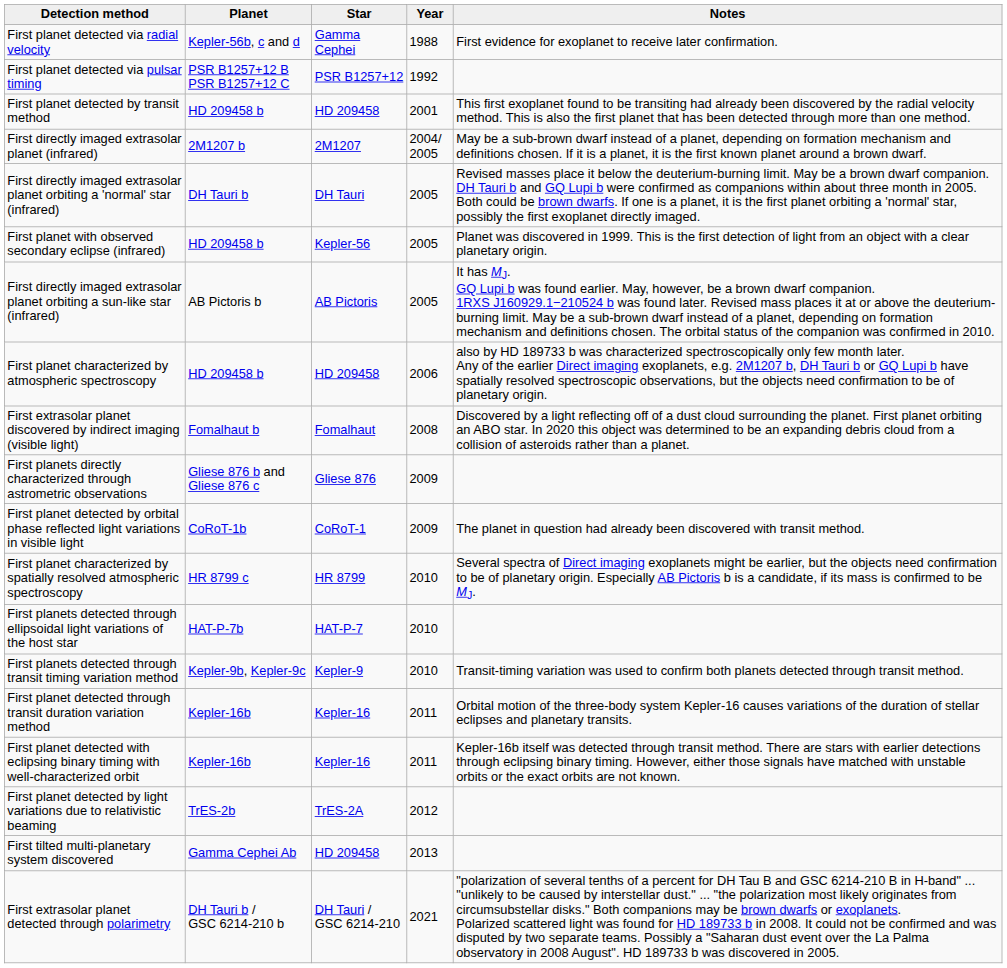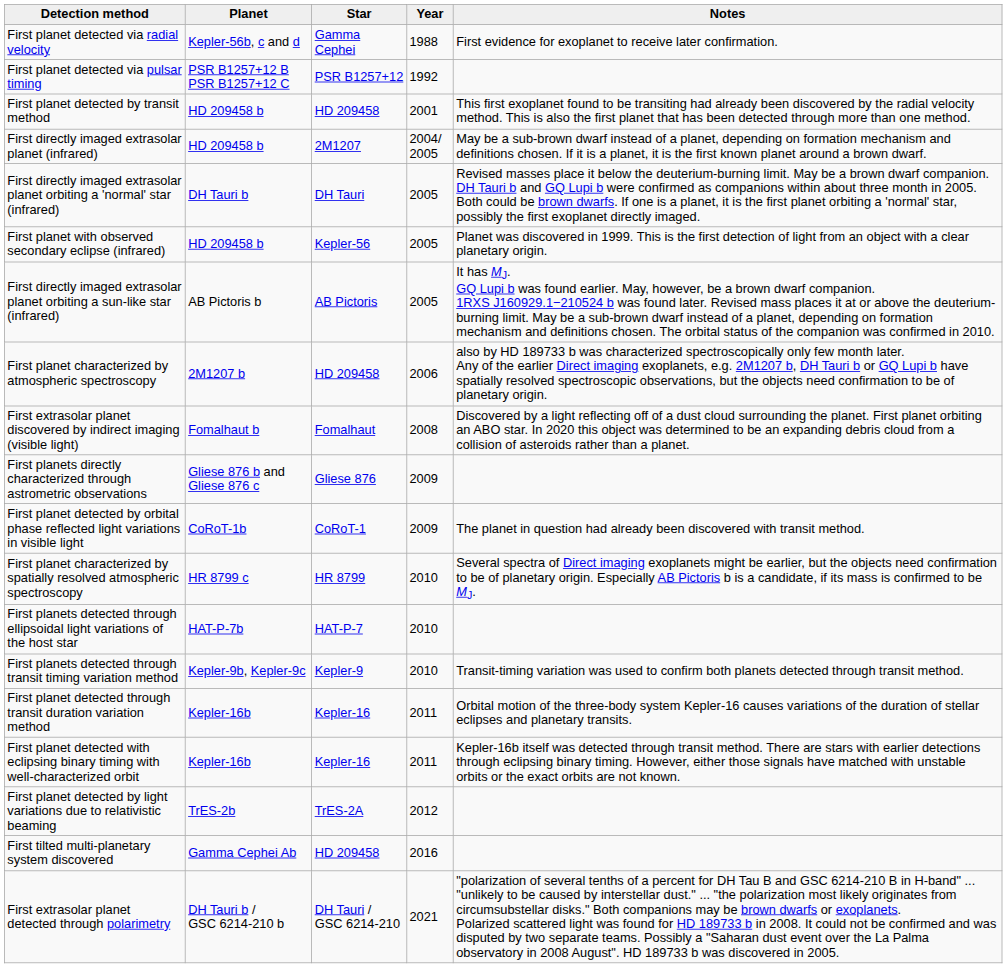 <table class="wikitable" border="1" style="text-align:left;">
 <tr>
 <th style="background:#efefef;">Detection method</th>
 <th style="background:#efefef;">Planet</th>
 <th style="background:#efefef;">Star</th>
 <th style="background:#efefef;">Year</th>
 <th style="background:#efefef;">Notes</th>
 </tr>
 <tr>
 <td>First planet detected via <a href='#'>radial velocity</a></td>
 <td><a href='#'>Kepler-56b</a>, <a href='#'>c</a> and <a href='#'>d</a></td>
 <td><a href='#'>Gamma Cephei</a></td>
 <td>1988</td>
 <td>First evidence for exoplanet to receive later confirmation.</td>
 </tr>
 <tr>
 <td>First planet detected via <a href='#'>pulsar timing</a></td>
 <td><a href='#'>PSR B1257+12 B</a><br><a href='#'>PSR B1257+12 C</a></td>
 <td><a href='#'>PSR B1257+12</a></td>
 <td>1992</td>
 <td></td>
 </tr>
 <tr>
 <td>First planet detected by transit method</td>
 <td><a href='#'>HD 209458 b</a></td>
 <td><a href='#'>HD 209458</a></td>
 <td>2001</td>
 <td>This first exoplanet found to be transiting had already been discovered by the radial velocity method. This is also the first planet that has been detected through more than one method.</td>
 </tr>
 <tr>
 <td>First directly imaged extrasolar planet (infrared)</td>
-<td><a href='#'>2M1207 b</a></td>
+<td><a href='#'>HD 209458 b</a></td>
 <td><a href='#'>2M1207</a></td>
 <td>2004/ 2005</td>
 <td>May be a sub-brown dwarf instead of a planet, depending on formation mechanism and definitions chosen. If it is a planet, it is the first known planet around a brown dwarf.</td>
 </tr>
 <tr>
 <td>First directly imaged extrasolar planet orbiting a 'normal' star (infrared)</td>
 <td><a href='#'>DH Tauri b</a></td>
 <td><a href='#'>DH Tauri</a></td>
 <td>2005</td>
 <td>Revised masses place it below the deuterium-burning limit. May be a brown dwarf companion.<br><a href='#'>DH Tauri b</a> and <a href='#'>GQ Lupi b</a> were confirmed as companions within about three month in 2005. Both could be <a href='#'>brown dwarfs</a>. If one is a planet, it is the first planet orbiting a 'normal' star, possibly the first exoplanet directly imaged.</td>
 </tr>
 <tr>
 <td>First planet with observed secondary eclipse (infrared)</td>
 <td><a href='#'>HD 209458 b</a></td>
 <td><a href='#'>Kepler-56</a></td>
 <td>2005</td>
 <td>Planet was discovered in 1999. This is the first detection of light from an object with a clear planetary origin.</td>
 </tr>
 <tr>
 <td>First directly imaged extrasolar planet orbiting a sun-like star (infrared)</td>
 <td>AB Pictoris b</td>
 <td><a href='#'>AB Pictoris</a></td>
 <td>2005</td>
 <td> It has  <a href='#'><em>M</em><sub>J</sub></a>.<br><a href='#'>GQ Lupi b</a> was found earlier. May, however, be a brown dwarf companion.<br><a href='#'>1RXS J160929.1−210524 b</a> was found later. Revised mass places it at or above the deuterium-burning limit. May be a sub-brown dwarf instead of a planet, depending on formation mechanism and definitions chosen. The orbital status of the companion was confirmed in 2010.</td>
 </tr>
 <tr>
 <td>First planet characterized by atmospheric spectroscopy</td>
-<td><a href='#'>HD 209458 b</a></td>
+<td><a href='#'>2M1207 b</a></td>
 <td><a href='#'>HD 209458</a></td>
 <td>2006</td>
 <td> also by  HD 189733 b was characterized spectroscopically only few month later.<br>Any of the earlier <a href='#'>Direct imaging</a> exoplanets, e.g. <a href='#'>2M1207 b</a>, <a href='#'>DH Tauri b</a> or <a href='#'>GQ Lupi b</a> have spatially resolved spectroscopic observations, but the objects need confirmation to be of planetary origin.</td>
 </tr>
 <tr>
 <td>First extrasolar planet discovered by indirect imaging (visible light)</td>
 <td><a href='#'>Fomalhaut b</a></td>
 <td><a href='#'>Fomalhaut</a></td>
 <td>2008</td>
 <td>Discovered by a light reflecting off of a dust cloud surrounding the planet. First planet orbiting an ABO star. In 2020 this object was determined to be an expanding debris cloud from a collision of asteroids rather than a planet.</td>
 </tr>
 <tr>
 <td>First planets directly characterized through astrometric observations</td>
 <td><a href='#'>Gliese 876 b</a> and <a href='#'>Gliese 876 c</a></td>
 <td><a href='#'>Gliese 876</a></td>
 <td>2009</td>
 <td></td>
 </tr>
 <tr>
 <td>First planet detected by orbital phase reflected light variations in visible light</td>
 <td><a href='#'>CoRoT-1b</a></td>
 <td><a href='#'>CoRoT-1</a></td>
 <td>2009</td>
 <td>The planet in question had already been discovered with transit method.</td>
 </tr>
 <tr>
 <td>First planet characterized by spatially resolved atmospheric spectroscopy</td>
 <td><a href='#'>HR 8799 c</a></td>
 <td><a href='#'>HR 8799</a></td>
 <td>2010</td>
 <td> Several spectra of <a href='#'>Direct imaging</a> exoplanets might be earlier, but the objects need confirmation to be of planetary origin. Especially <a href='#'>AB Pictoris</a> b is a candidate, if its mass is confirmed to be  <a href='#'><em>M</em><sub>J</sub></a>.</td>
 </tr>
 <tr>
 <td>First planets detected through ellipsoidal light variations of the host star</td>
 <td><a href='#'>HAT-P-7b</a></td>
 <td><a href='#'>HAT-P-7</a></td>
 <td>2010</td>
 <td></td>
 </tr>
 <tr>
 <td>First planets detected through transit timing variation method</td>
 <td><a href='#'>Kepler-9b</a>, <a href='#'>Kepler-9c</a></td>
 <td><a href='#'>Kepler-9</a></td>
 <td>2010</td>
 <td>Transit-timing variation was used to confirm both planets detected through transit method.</td>
 </tr>
 <tr>
 <td>First planet detected through transit duration variation method</td>
 <td><a href='#'>Kepler-16b</a></td>
 <td><a href='#'>Kepler-16</a></td>
 <td>2011</td>
 <td>Orbital motion of the three-body system  Kepler-16 causes variations of the duration of stellar eclipses and planetary transits.</td>
 </tr>
 <tr>
 <td>First planet detected with eclipsing binary timing with well-characterized orbit</td>
 <td><a href='#'>Kepler-16b</a></td>
 <td><a href='#'>Kepler-16</a></td>
 <td>2011</td>
 <td>Kepler-16b itself was detected through transit method. There are stars with earlier detections through eclipsing binary timing. However, either those signals have matched with unstable orbits or the exact orbits are not known.</td>
 </tr>
 <tr>
 <td>First planet detected by light variations due to relativistic beaming</td>
 <td><a href='#'>TrES-2b</a></td>
 <td><a href='#'>TrES-2A</a></td>
 <td>2012</td>
 <td></td>
 </tr>
 <tr>
 <td>First tilted multi-planetary system discovered</td>
 <td><a href='#'>Gamma Cephei Ab</a></td>
 <td><a href='#'>HD 209458</a></td>
-<td>2013</td>
+<td>2016</td>
 <td></td>
 </tr>
 <tr>
 <td>First extrasolar planet detected through <a href='#'>polarimetry</a></td>
 <td><a href='#'>DH Tauri b</a> /<br>GSC 6214-210 b</td>
 <td><a href='#'>DH Tauri</a> /<br>GSC 6214-210</td>
 <td>2021</td>
 <td>"polarization of several tenths of a percent for DH Tau B and GSC 6214-210 B in H-band" ... "unlikely to be caused by interstellar dust." ... "the polarization most likely originates from circumsubstellar disks." Both companions may be <a href='#'>brown dwarfs</a> or <a href='#'>exoplanets</a>.<br>Polarized scattered light was found for <a href='#'>HD 189733 b</a> in 2008. It could not be confirmed and was disputed by two separate teams. Possibly a "Saharan dust event over the La Palma observatory in 2008 August". HD 189733 b was discovered in 2005.</td>
 </tr>
 </table>
